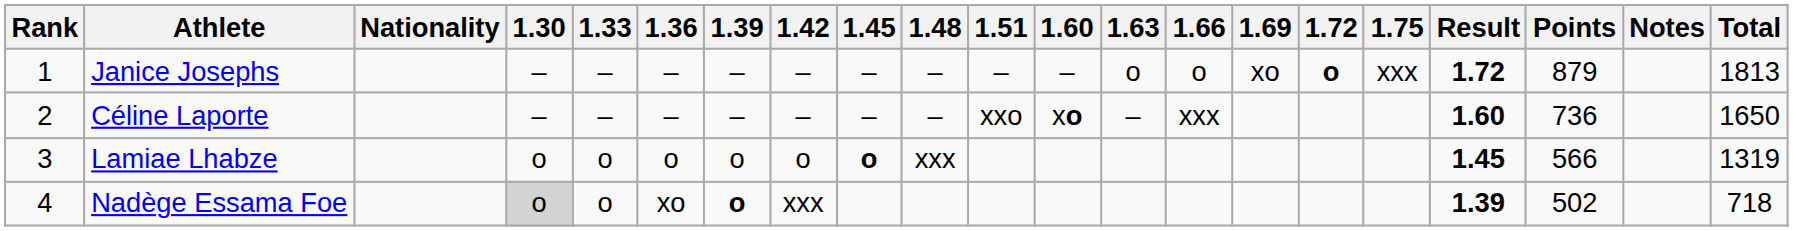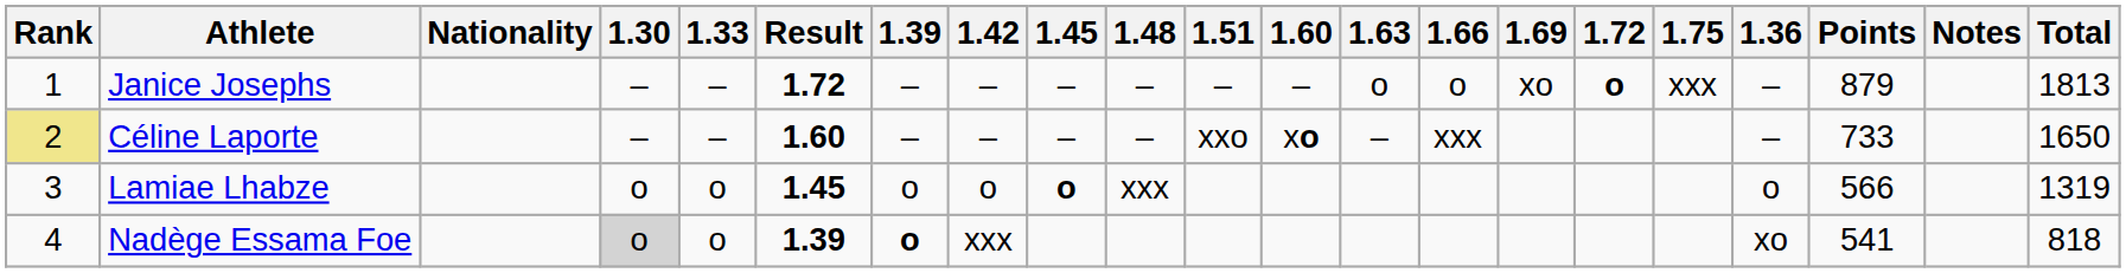 <table class="wikitable sortable" style="text-align:center; font-size:82%">
 <tr>
 <th>Rank</th>
 <th>Athlete</th>
 <th>Nationality</th>
 <th>1.30</th>
 <th>1.33</th>
-<th>1.36</th>
+<th>Result</th>
 <th>1.39</th>
 <th>1.42</th>
 <th>1.45</th>
 <th>1.48</th>
 <th>1.51</th>
 <th>1.60</th>
 <th>1.63</th>
 <th>1.66</th>
 <th>1.69</th>
 <th>1.72</th>
 <th>1.75</th>
-<th>Result</th>
+<th>1.36</th>
 <th>Points</th>
 <th>Notes</th>
 <th>Total</th>
 </tr>
 <tr>
 <td>1</td>
 <td align="left"><a href='#'>Janice Josephs</a></td>
 <td align=left></td>
 <td>–</td>
 <td>–</td>
-<td>–</td>
+<td><strong>1.72</strong></td>
 <td>–</td>
 <td>–</td>
 <td>–</td>
 <td>–</td>
 <td>–</td>
 <td>–</td>
 <td>o</td>
 <td>o</td>
 <td>xo</td>
 <td><strong>o</strong></td>
 <td>xxx</td>
-<td><strong>1.72</strong></td>
+<td>–</td>
 <td>879</td>
 <td></td>
 <td>1813</td>
 </tr>
 <tr>
-<td>2</td>
+<td style="background: khaki;">2</td>
 <td align="left"><a href='#'>Céline Laporte</a></td>
 <td align=left></td>
 <td>–</td>
 <td>–</td>
-<td>–</td>
+<td><strong>1.60</strong></td>
 <td>–</td>
 <td>–</td>
 <td>–</td>
 <td>–</td>
 <td>xxo</td>
 <td>x<strong>o</strong></td>
 <td>–</td>
 <td>xxx</td>
 <td></td>
 <td></td>
 <td></td>
-<td><strong>1.60</strong></td>
-<td>736</td>
+<td>–</td>
+<td>733</td>
 <td></td>
 <td>1650</td>
 </tr>
 <tr>
 <td>3</td>
 <td align="left"><a href='#'>Lamiae Lhabze</a></td>
 <td align=left></td>
 <td>o</td>
 <td>o</td>
-<td>o</td>
+<td><strong>1.45</strong></td>
 <td>o</td>
 <td>o</td>
 <td><strong>o</strong></td>
 <td>xxx</td>
 <td></td>
 <td></td>
 <td></td>
 <td></td>
 <td></td>
 <td></td>
 <td></td>
-<td><strong>1.45</strong></td>
+<td>o</td>
 <td>566</td>
 <td></td>
 <td>1319</td>
 </tr>
 <tr>
 <td>4</td>
 <td align="left"><a href='#'>Nadège Essama Foe</a></td>
 <td align=left></td>
 <td style="background: lightgrey;">o</td>
 <td>o</td>
-<td>xo</td>
+<td><strong>1.39</strong></td>
 <td><strong>o</strong></td>
 <td>xxx</td>
 <td></td>
 <td></td>
 <td></td>
 <td></td>
 <td></td>
 <td></td>
 <td></td>
 <td></td>
 <td></td>
-<td><strong>1.39</strong></td>
-<td>502</td>
+<td>xo</td>
+<td>541</td>
 <td></td>
-<td>718</td>
+<td>818</td>
 </tr>
 </table>
